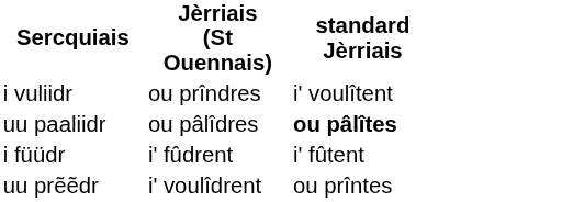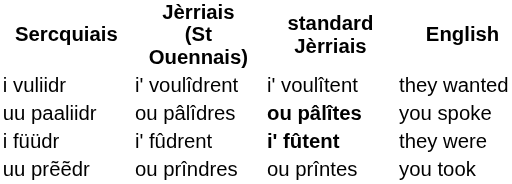 <table>
 <tr>
 <th style="width:100px;">Sercquiais</th>
 <th style="width:100px;">Jèrriais <br>(St Ouennais)</th>
 <th style="width:100px;">standard Jèrriais</th>
+<th style="width:100px;">English</th>
 </tr>
 <tr>
 <td>i vuliidr</td>
-<td>ou prîndres</td>
+<td>i' voulîdrent</td>
 <td>i' voulîtent</td>
+<td>they wanted</td>
 </tr>
 <tr>
 <td>uu paaliidr</td>
 <td>ou pâlîdres</td>
 <td><strong>ou pâlîtes</strong></td>
+<td>you spoke</td>
 </tr>
 <tr>
 <td>i füüdr</td>
 <td>i' fûdrent</td>
-<td>i' fûtent</td>
+<td><strong>i' fûtent</strong></td>
+<td>they were</td>
 </tr>
 <tr>
 <td>uu prẽẽdr</td>
-<td>i' voulîdrent</td>
+<td>ou prîndres</td>
 <td>ou prîntes</td>
+<td>you took</td>
 </tr>
 </table>
